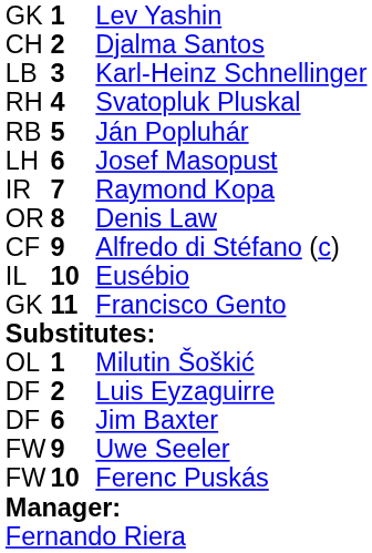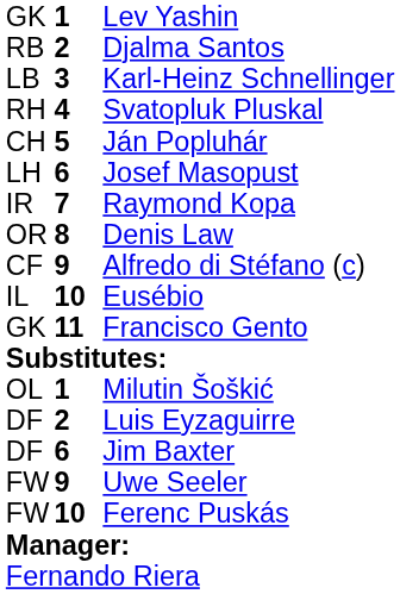 <table cellspacing="0" cellpadding="0" style="font-size:90%; margin:0.2em auto;">
 <tr>
 <th width="25"></th>
 <th width="25"></th>
 </tr>
 <tr>
 <td>GK</td>
 <td><strong>1</strong></td>
 <td> <a href='#'>Lev Yashin</a></td>
 </tr>
 <tr>
-<td>CH</td>
+<td>RB</td>
 <td><strong>2</strong></td>
 <td> <a href='#'>Djalma Santos</a></td>
 </tr>
 <tr>
 <td>LB</td>
 <td><strong>3</strong></td>
 <td> <a href='#'>Karl-Heinz Schnellinger</a></td>
 </tr>
 <tr>
 <td>RH</td>
 <td><strong>4</strong></td>
 <td> <a href='#'>Svatopluk Pluskal</a></td>
 </tr>
 <tr>
-<td>RB</td>
+<td>CH</td>
 <td><strong>5</strong></td>
 <td> <a href='#'>Ján Popluhár</a></td>
 </tr>
 <tr>
 <td>LH</td>
 <td><strong>6</strong></td>
 <td> <a href='#'>Josef Masopust</a></td>
 </tr>
 <tr>
 <td>IR</td>
 <td><strong>7</strong></td>
 <td> <a href='#'>Raymond Kopa</a></td>
 </tr>
 <tr>
 <td>OR</td>
 <td><strong>8</strong></td>
 <td> <a href='#'>Denis Law</a></td>
 </tr>
 <tr>
 <td>CF</td>
 <td><strong>9</strong></td>
 <td> <a href='#'>Alfredo di Stéfano</a> (<a href='#'>c</a>)</td>
 </tr>
 <tr>
 <td>IL</td>
 <td><strong>10</strong></td>
 <td> <a href='#'>Eusébio</a></td>
 </tr>
 <tr>
 <td>GK</td>
 <td><strong>11</strong></td>
 <td> <a href='#'>Francisco Gento</a></td>
 </tr>
 <tr>
 <td colspan=4><strong>Substitutes:</strong></td>
 </tr>
 <tr>
 <td>OL</td>
 <td><strong>1</strong></td>
 <td> <a href='#'>Milutin Šoškić</a></td>
 </tr>
 <tr>
 <td>DF</td>
 <td><strong>2</strong></td>
 <td> <a href='#'>Luis Eyzaguirre</a></td>
 </tr>
 <tr>
 <td>DF</td>
 <td><strong>6</strong></td>
 <td> <a href='#'>Jim Baxter</a></td>
 </tr>
 <tr>
 <td>FW</td>
 <td><strong>9</strong></td>
 <td> <a href='#'>Uwe Seeler</a></td>
 </tr>
 <tr>
 <td>FW</td>
 <td><strong>10</strong></td>
 <td> <a href='#'>Ferenc Puskás</a></td>
 </tr>
 <tr>
 <td colspan=4><strong>Manager:</strong></td>
 </tr>
 <tr>
 <td colspan="4"> <a href='#'>Fernando Riera</a></td>
 </tr>
 </table>
